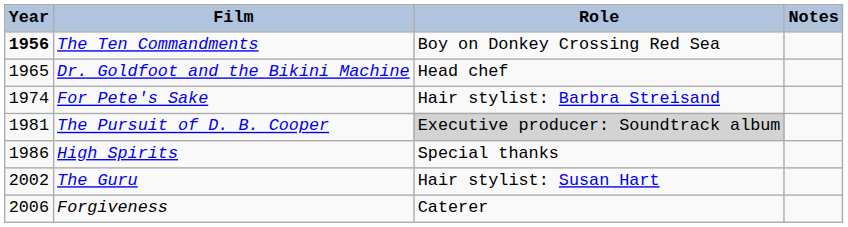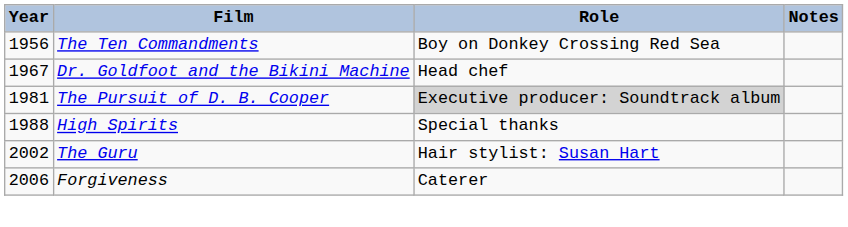 <table class="wikitable" style="font-size:95%;">
 <tr>
 <th style="background:#B0C4DE;">Year</th>
 <th style="background:#B0C4DE;">Film</th>
 <th style="background:#B0C4DE;">Role</th>
 <th style="background:#B0C4DE;">Notes</th>
 </tr>
 <tr>
-<td><strong>1956</strong></td>
+<td>1956</td>
 <td><em><a href='#'>The Ten Commandments</a></em></td>
 <td>Boy on Donkey Crossing Red Sea</td>
 <td></td>
 </tr>
 <tr>
-<td>1965</td>
+<td>1967</td>
 <td><em><a href='#'>Dr. Goldfoot and the Bikini Machine</a></em></td>
 <td>Head chef</td>
-<td></td>
-</tr>
-<tr>
-<td>1974</td>
-<td><em><a href='#'>For Pete's Sake</a></em></td>
-<td>Hair stylist: <a href='#'>Barbra Streisand</a></td>
 <td></td>
 </tr>
 <tr>
 <td>1981</td>
 <td><em><a href='#'>The Pursuit of D. B. Cooper</a></em></td>
 <td style="background: lightgrey;">Executive producer: Soundtrack album</td>
 <td></td>
 </tr>
 <tr>
-<td>1986</td>
+<td>1988</td>
 <td><em><a href='#'>High Spirits</a></em></td>
 <td>Special thanks</td>
 <td></td>
 </tr>
 <tr>
 <td>2002</td>
 <td><em><a href='#'>The Guru</a></em></td>
 <td>Hair stylist: <a href='#'>Susan Hart</a></td>
 <td></td>
 </tr>
 <tr>
 <td>2006</td>
 <td><em>Forgiveness</em></td>
 <td>Caterer</td>
 <td></td>
 </tr>
 </table>
